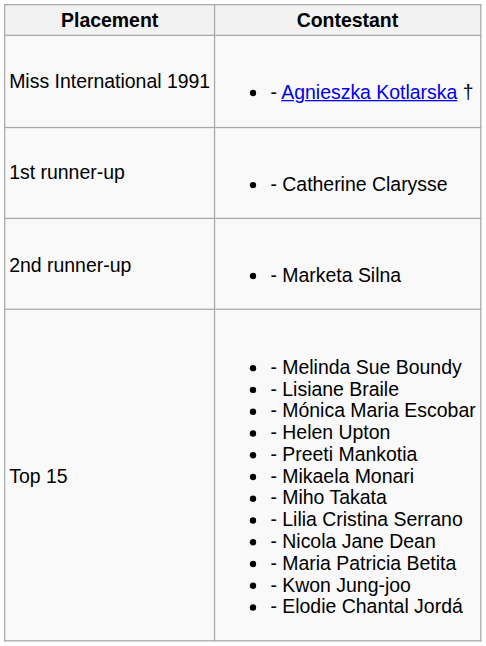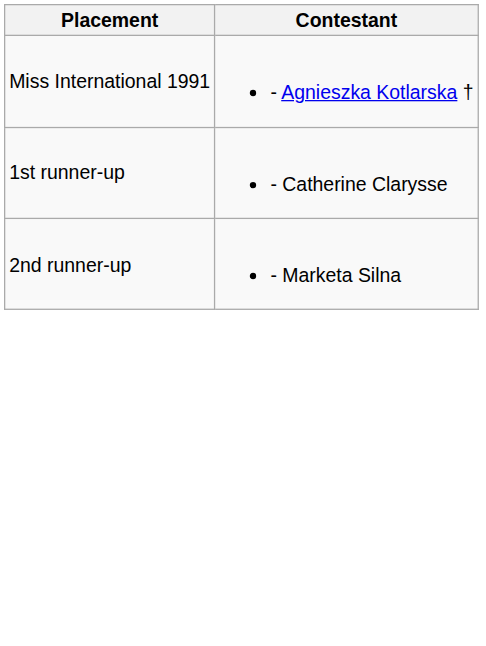 <table class="wikitable sortable" style="font-size:95%;">
 <tr>
 <th>Placement</th>
 <th>Contestant</th>
 </tr>
 <tr>
 <td>Miss International 1991</td>
 <td><br><ul><li> - <a href='#'>Agnieszka Kotlarska</a> †</li></ul></td>
 </tr>
 <tr>
 <td>1st runner-up</td>
 <td><br><ul><li> - Catherine Clarysse</li></ul></td>
 </tr>
 <tr>
 <td>2nd runner-up</td>
 <td><br><ul><li> - Marketa Silna</li></ul></td>
 </tr>
-<tr>
-<td>Top 15</td>
-<td><br><ul><li> - Melinda Sue Boundy</li><li> - Lisiane Braile</li><li> - Mónica Maria Escobar</li><li> - Helen Upton</li><li> - Preeti Mankotia</li><li> - Mikaela Monari</li><li> - Miho Takata</li><li> - Lilia Cristina Serrano</li><li> - Nicola Jane Dean</li><li> - Maria Patricia Betita</li><li> - Kwon Jung-joo</li><li> - Elodie Chantal Jordá</li></ul></td>
-</tr>
 </table>
